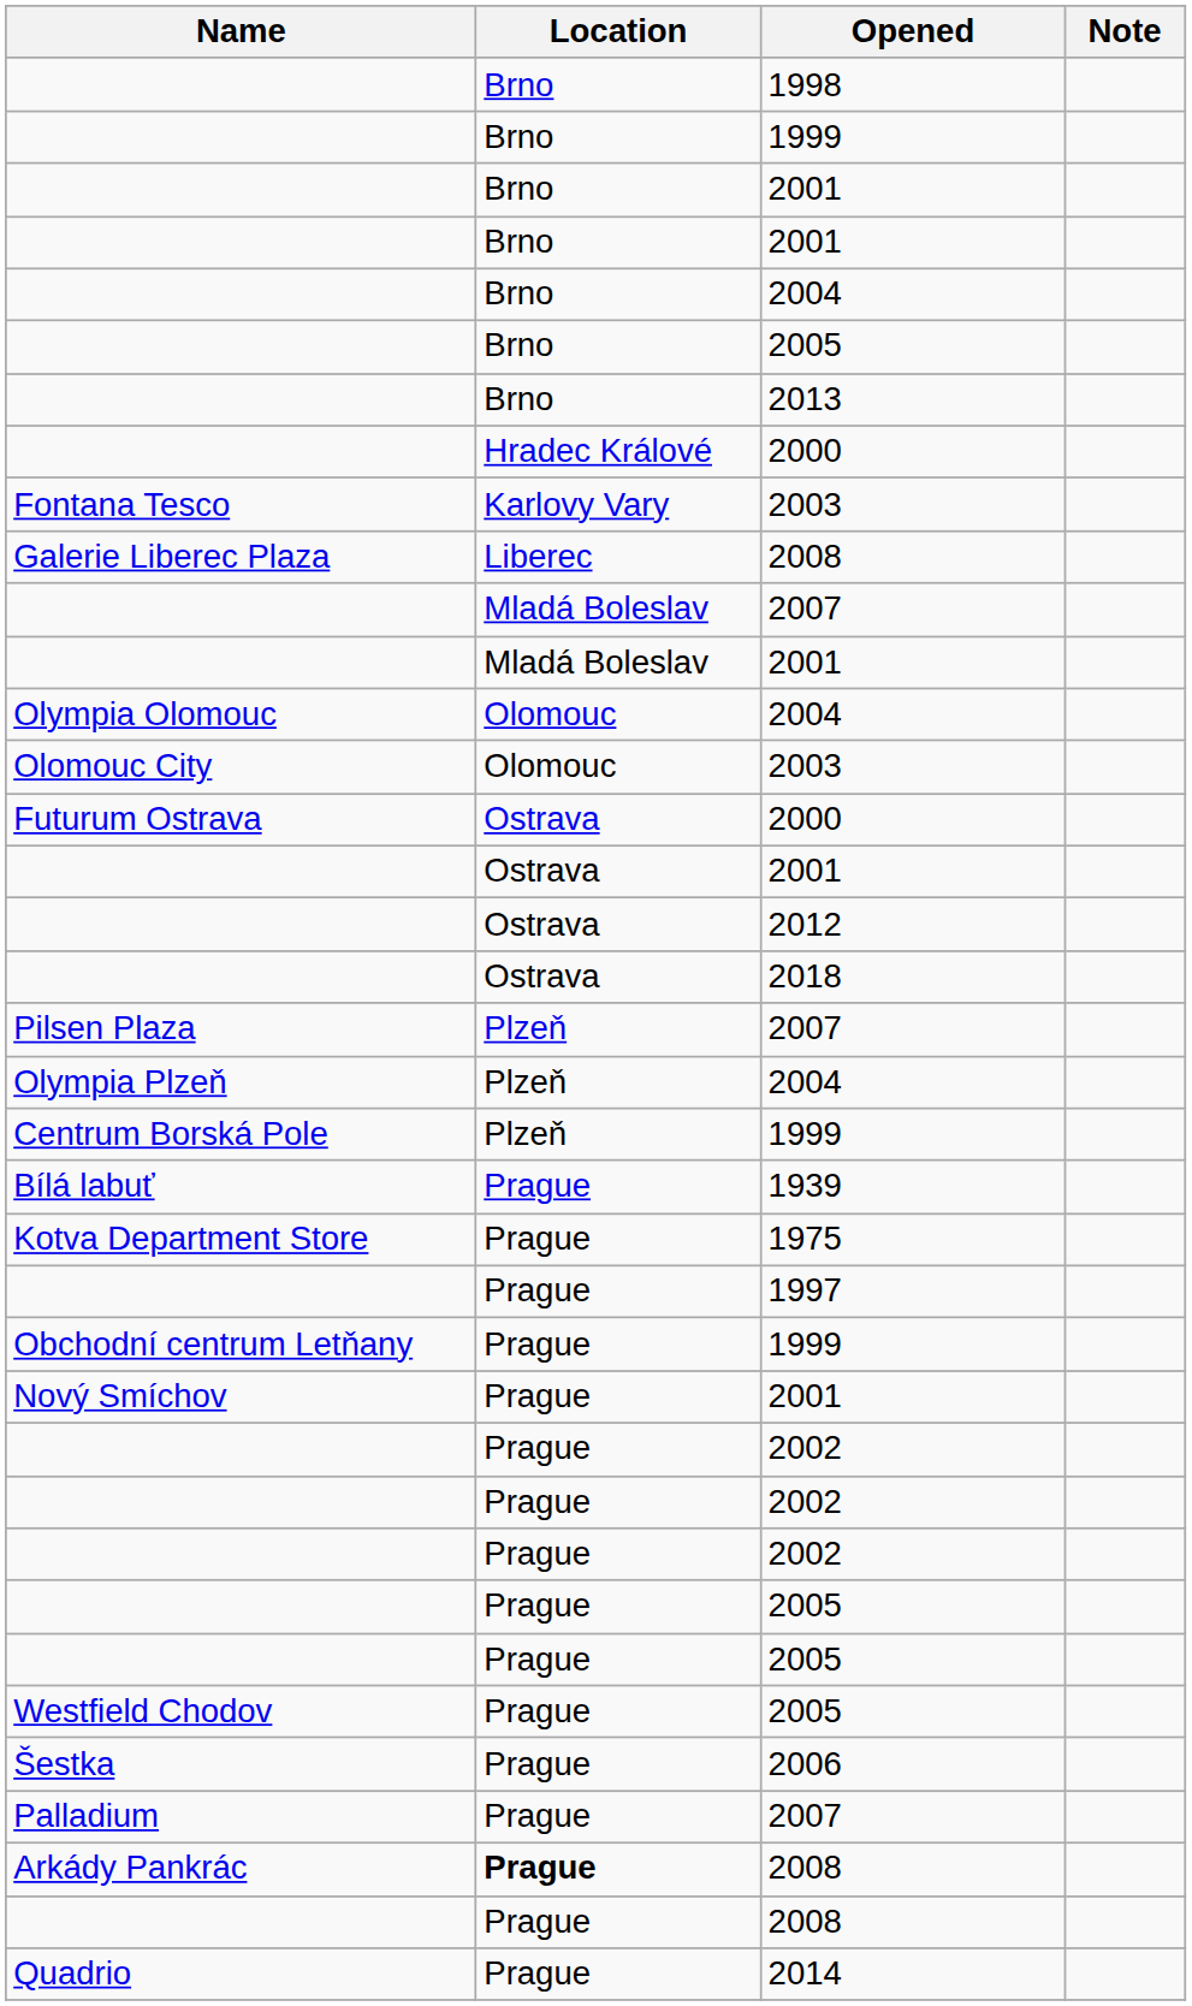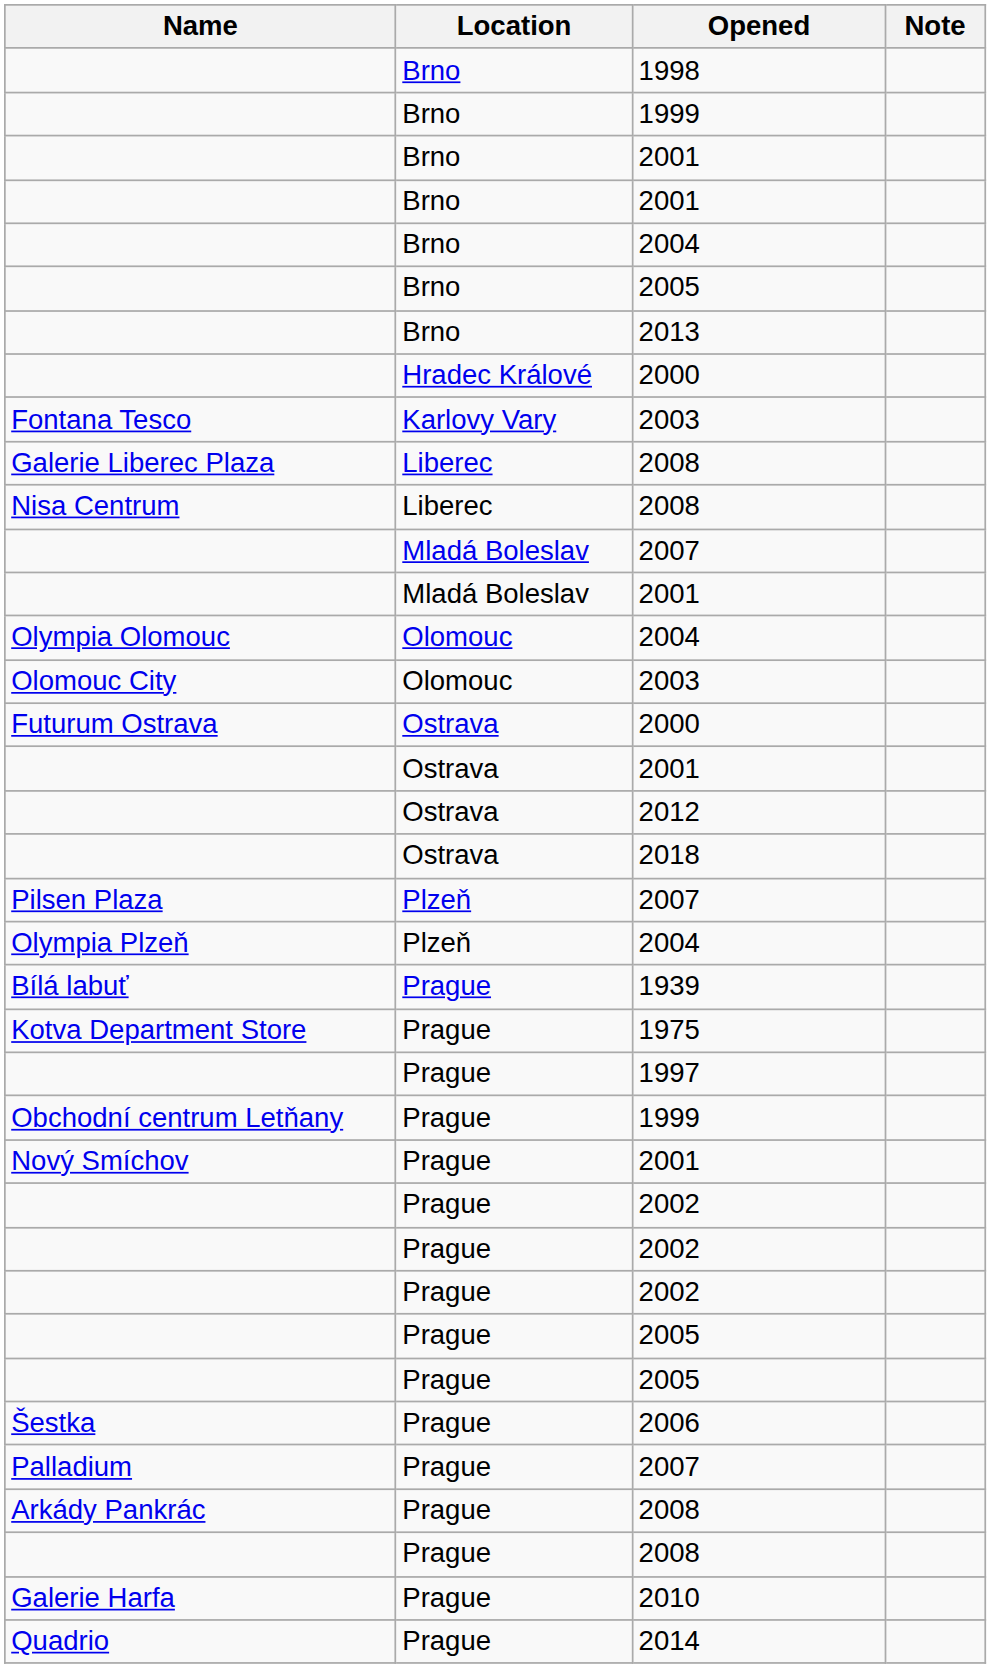 <table class="wikitable sortable zebra">
 <tr>
 <th width="220">Name</th>
 <th width="130">Location</th>
 <th width="140">Opened</th>
 <th width="50">Note</th>
 </tr>
 <tr>
 <td></td>
 <td><a href='#'>Brno</a></td>
 <td>1998</td>
 <td></td>
 </tr>
 <tr>
 <td></td>
 <td>Brno</td>
 <td>1999</td>
 <td></td>
 </tr>
 <tr>
 <td></td>
 <td>Brno</td>
 <td>2001</td>
 <td></td>
 </tr>
 <tr>
 <td></td>
 <td>Brno</td>
 <td>2001</td>
 <td></td>
 </tr>
 <tr>
 <td></td>
 <td>Brno</td>
 <td>2004</td>
 <td></td>
 </tr>
 <tr>
 <td></td>
 <td>Brno</td>
 <td>2005</td>
 <td></td>
 </tr>
 <tr>
 <td></td>
 <td>Brno</td>
 <td>2013</td>
 <td></td>
 </tr>
 <tr>
 <td></td>
 <td><a href='#'>Hradec Králové</a></td>
 <td>2000</td>
 <td></td>
 </tr>
 <tr>
 <td><a href='#'>Fontana Tesco</a></td>
 <td><a href='#'>Karlovy Vary</a></td>
 <td>2003</td>
 <td></td>
 </tr>
 <tr>
 <td><a href='#'>Galerie Liberec Plaza</a></td>
 <td><a href='#'>Liberec</a></td>
 <td>2008</td>
 <td></td>
 </tr>
 <tr>
+<td><a href='#'>Nisa Centrum</a></td>
+<td>Liberec</td>
+<td>2008</td>
+<td></td>
+</tr>
+<tr>
 <td></td>
 <td><a href='#'>Mladá Boleslav</a></td>
 <td>2007</td>
 <td></td>
 </tr>
 <tr>
 <td></td>
 <td>Mladá Boleslav</td>
 <td>2001</td>
 <td></td>
 </tr>
 <tr>
 <td><a href='#'>Olympia Olomouc</a></td>
 <td><a href='#'>Olomouc</a></td>
 <td>2004</td>
 <td></td>
 </tr>
 <tr>
 <td><a href='#'>Olomouc City</a></td>
 <td>Olomouc</td>
 <td>2003</td>
 <td></td>
 </tr>
 <tr>
 <td><a href='#'>Futurum Ostrava</a></td>
 <td><a href='#'>Ostrava</a></td>
 <td>2000</td>
 <td></td>
 </tr>
 <tr>
 <td></td>
 <td>Ostrava</td>
 <td>2001</td>
 <td></td>
 </tr>
 <tr>
 <td></td>
 <td>Ostrava</td>
 <td>2012</td>
 <td></td>
 </tr>
 <tr>
 <td></td>
 <td>Ostrava</td>
 <td>2018</td>
 <td></td>
 </tr>
 <tr>
 <td><a href='#'>Pilsen Plaza</a></td>
 <td><a href='#'>Plzeň</a></td>
 <td>2007</td>
 <td></td>
 </tr>
 <tr>
 <td><a href='#'>Olympia Plzeň</a></td>
 <td>Plzeň</td>
 <td>2004</td>
-<td></td>
-</tr>
-<tr>
-<td><a href='#'>Centrum Borská Pole</a></td>
-<td>Plzeň</td>
-<td>1999</td>
 <td></td>
 </tr>
 <tr>
 <td><a href='#'>Bílá labuť</a></td>
 <td><a href='#'>Prague</a></td>
 <td>1939</td>
 <td></td>
 </tr>
 <tr>
 <td><a href='#'>Kotva Department Store</a></td>
 <td>Prague</td>
 <td>1975</td>
 <td></td>
 </tr>
 <tr>
 <td></td>
 <td>Prague</td>
 <td>1997</td>
 <td></td>
 </tr>
 <tr>
 <td><a href='#'>Obchodní centrum Letňany</a></td>
 <td>Prague</td>
 <td>1999</td>
 <td></td>
 </tr>
 <tr>
 <td><a href='#'>Nový Smíchov</a></td>
 <td>Prague</td>
 <td>2001</td>
 <td></td>
 </tr>
 <tr>
 <td></td>
 <td>Prague</td>
 <td>2002</td>
 <td></td>
 </tr>
 <tr>
 <td></td>
 <td>Prague</td>
 <td>2002</td>
 <td></td>
 </tr>
 <tr>
 <td></td>
 <td>Prague</td>
 <td>2002</td>
 <td></td>
 </tr>
 <tr>
 <td></td>
 <td>Prague</td>
 <td>2005</td>
 <td></td>
 </tr>
 <tr>
 <td></td>
 <td>Prague</td>
 <td>2005</td>
 <td></td>
 </tr>
 <tr>
-<td><a href='#'>Westfield Chodov</a></td>
-<td>Prague</td>
-<td>2005</td>
-<td></td>
-</tr>
-<tr>
 <td><a href='#'>Šestka</a></td>
 <td>Prague</td>
 <td>2006</td>
 <td></td>
 </tr>
 <tr>
 <td><a href='#'>Palladium</a></td>
 <td>Prague</td>
 <td>2007</td>
 <td></td>
 </tr>
 <tr>
 <td><a href='#'>Arkády Pankrác</a></td>
-<td><strong>Prague</strong></td>
+<td>Prague</td>
 <td>2008</td>
 <td></td>
 </tr>
 <tr>
 <td></td>
 <td>Prague</td>
 <td>2008</td>
 <td></td>
 </tr>
 <tr>
+<td><a href='#'>Galerie Harfa</a></td>
+<td>Prague</td>
+<td>2010</td>
+<td></td>
+</tr>
+<tr>
 <td><a href='#'>Quadrio</a></td>
 <td>Prague</td>
 <td>2014</td>
 <td></td>
 </tr>
 </table>
